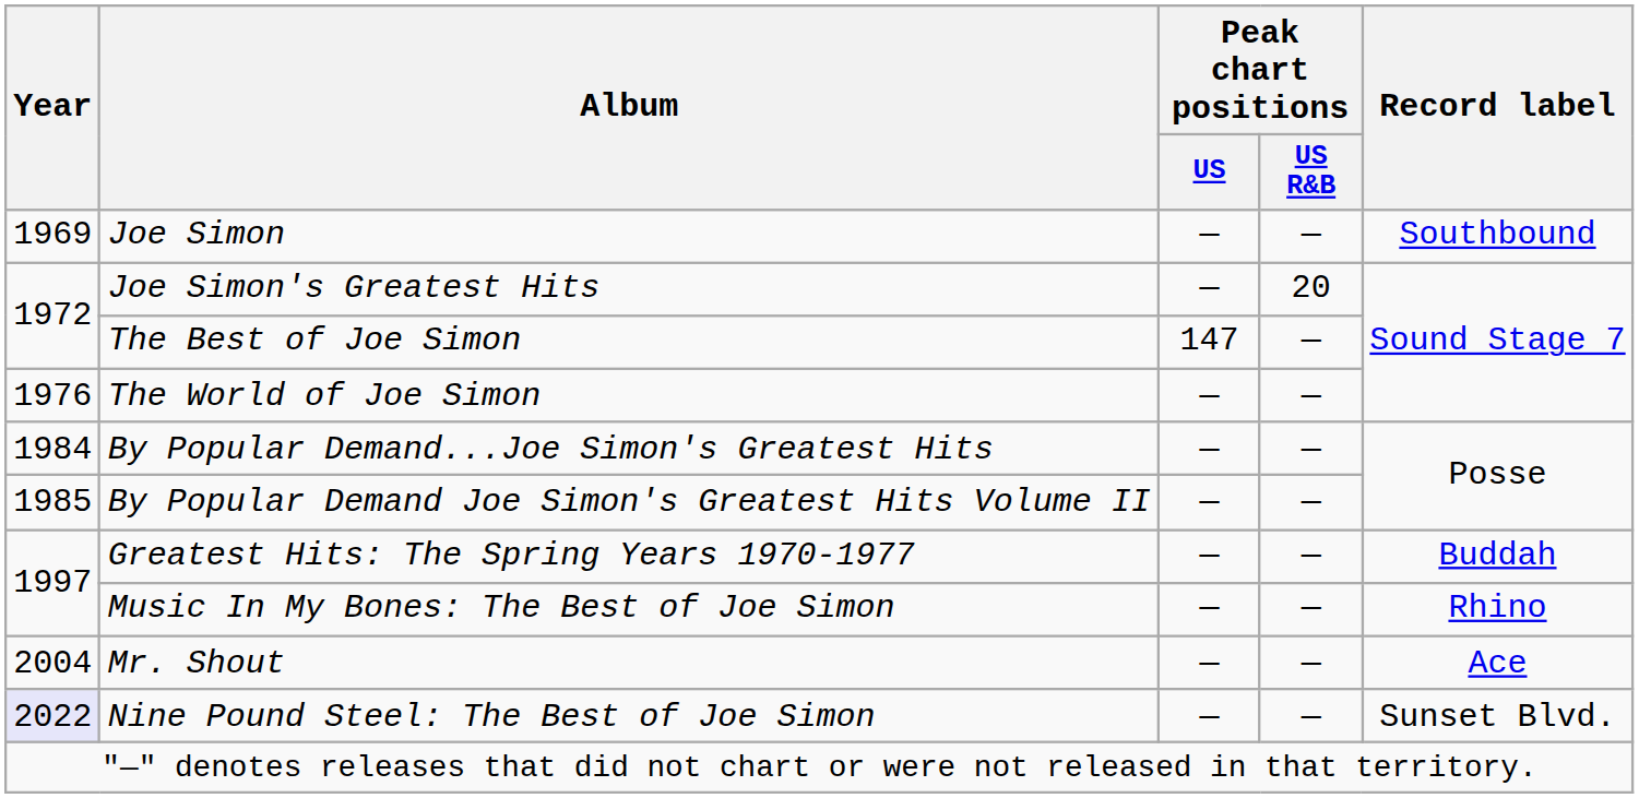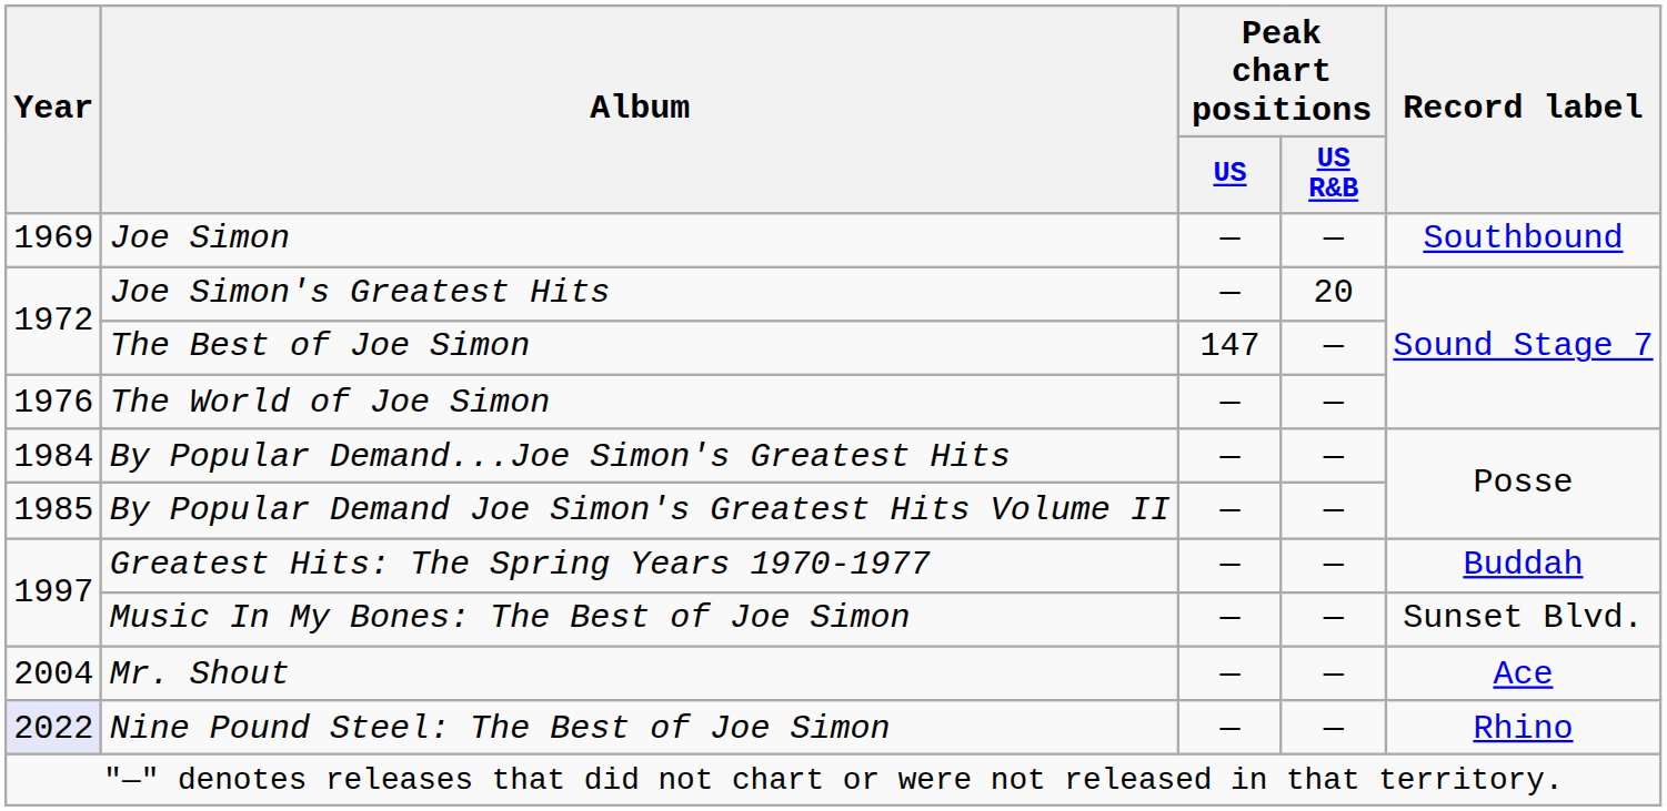 <table class="wikitable" style="text-align:center;">
 <tr>
 <th rowspan="2">Year</th>
 <th rowspan="2">Album</th>
 <th colspan="2">Peak chart positions</th>
 <th rowspan="2">Record label</th>
 </tr>
 <tr style="font-size:smaller;">
 <th width="35"><a href='#'>US</a><br></th>
 <th width="35"><a href='#'>US<br>R&B</a><br></th>
 </tr>
 <tr>
 <td rowspan="1">1969</td>
 <td align="left"><em>Joe Simon</em></td>
 <td>—</td>
 <td>—</td>
 <td rowspan="1"><a href='#'>Southbound</a></td>
 </tr>
 <tr>
 <td rowspan="2">1972</td>
 <td align="left"><em>Joe Simon's Greatest Hits</em></td>
 <td>—</td>
 <td>20</td>
 <td rowspan="3"><a href='#'>Sound Stage 7</a></td>
 </tr>
 <tr>
 <td align="left"><em>The Best of Joe Simon</em></td>
 <td>147</td>
 <td>—</td>
 </tr>
 <tr>
 <td rowspan="1">1976</td>
 <td align="left"><em>The World of Joe Simon</em></td>
 <td>—</td>
 <td>—</td>
 </tr>
 <tr>
 <td rowspan="1">1984</td>
 <td align="left"><em>By Popular Demand...Joe Simon's Greatest Hits</em></td>
 <td>—</td>
 <td>—</td>
 <td rowspan="2">Posse</td>
 </tr>
 <tr>
 <td rowspan="1">1985</td>
 <td align="left"><em>By Popular Demand Joe Simon's Greatest Hits Volume II</em></td>
 <td>—</td>
 <td>—</td>
 </tr>
 <tr>
 <td rowspan="2">1997</td>
 <td align="left"><em>Greatest Hits: The Spring Years 1970-1977</em></td>
 <td>—</td>
 <td>—</td>
 <td rowspan="1"><a href='#'>Buddah</a></td>
 </tr>
 <tr>
 <td align="left"><em>Music In My Bones: The Best of Joe Simon</em></td>
 <td>—</td>
 <td>—</td>
-<td rowspan="1"><a href='#'>Rhino</a></td>
+<td>Sunset Blvd.</td>
 </tr>
 <tr>
 <td rowspan="1">2004</td>
 <td align="left"><em>Mr. Shout</em></td>
 <td>—</td>
 <td>—</td>
 <td rowspan="1"><a href='#'>Ace</a></td>
 </tr>
 <tr>
 <td style="background: lavender;">2022</td>
 <td align="left"><em>Nine Pound Steel: The Best of Joe Simon</em></td>
 <td>—</td>
 <td>—</td>
-<td>Sunset Blvd.</td>
+<td rowspan="1"><a href='#'>Rhino</a></td>
 </tr>
 <tr>
 <td colspan="8" style="text-align:center; font-size:9pt;">"—" denotes releases that did not chart or were not released in that territory.</td>
 </tr>
 </table>
